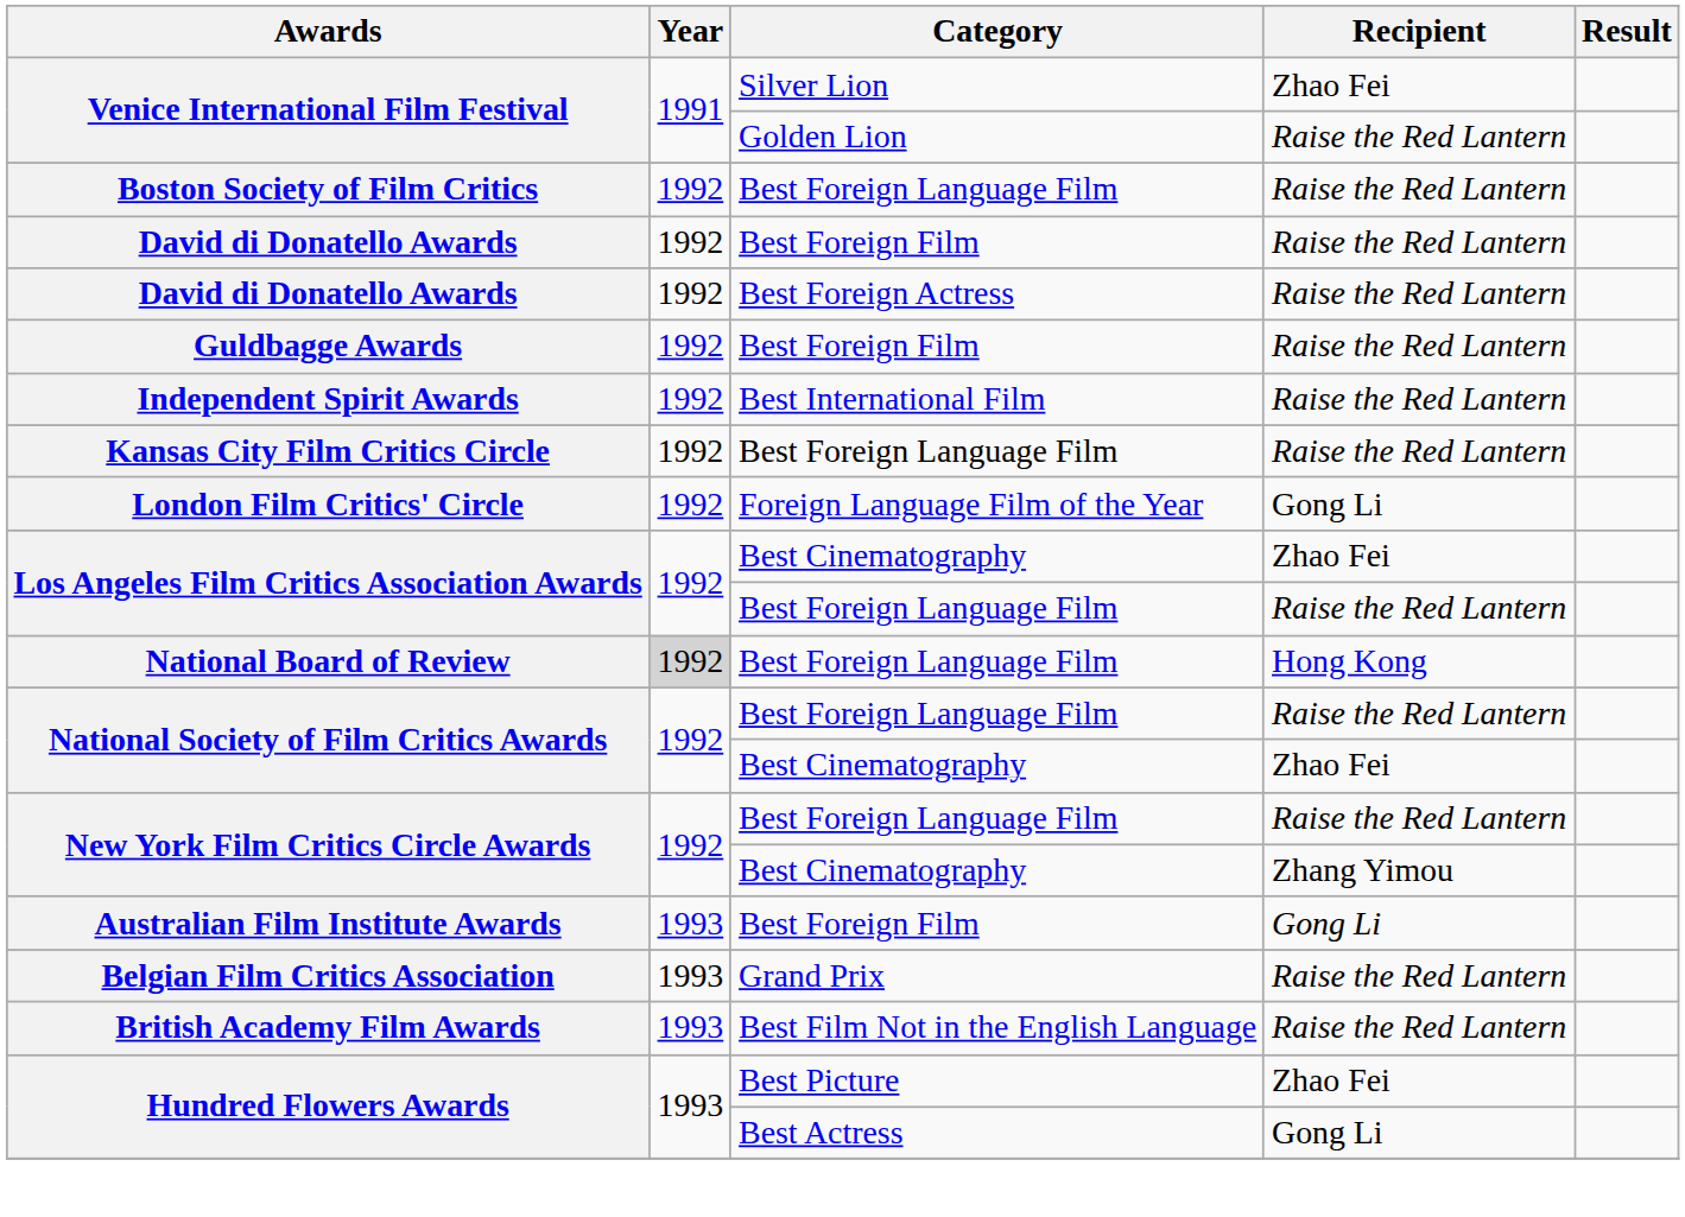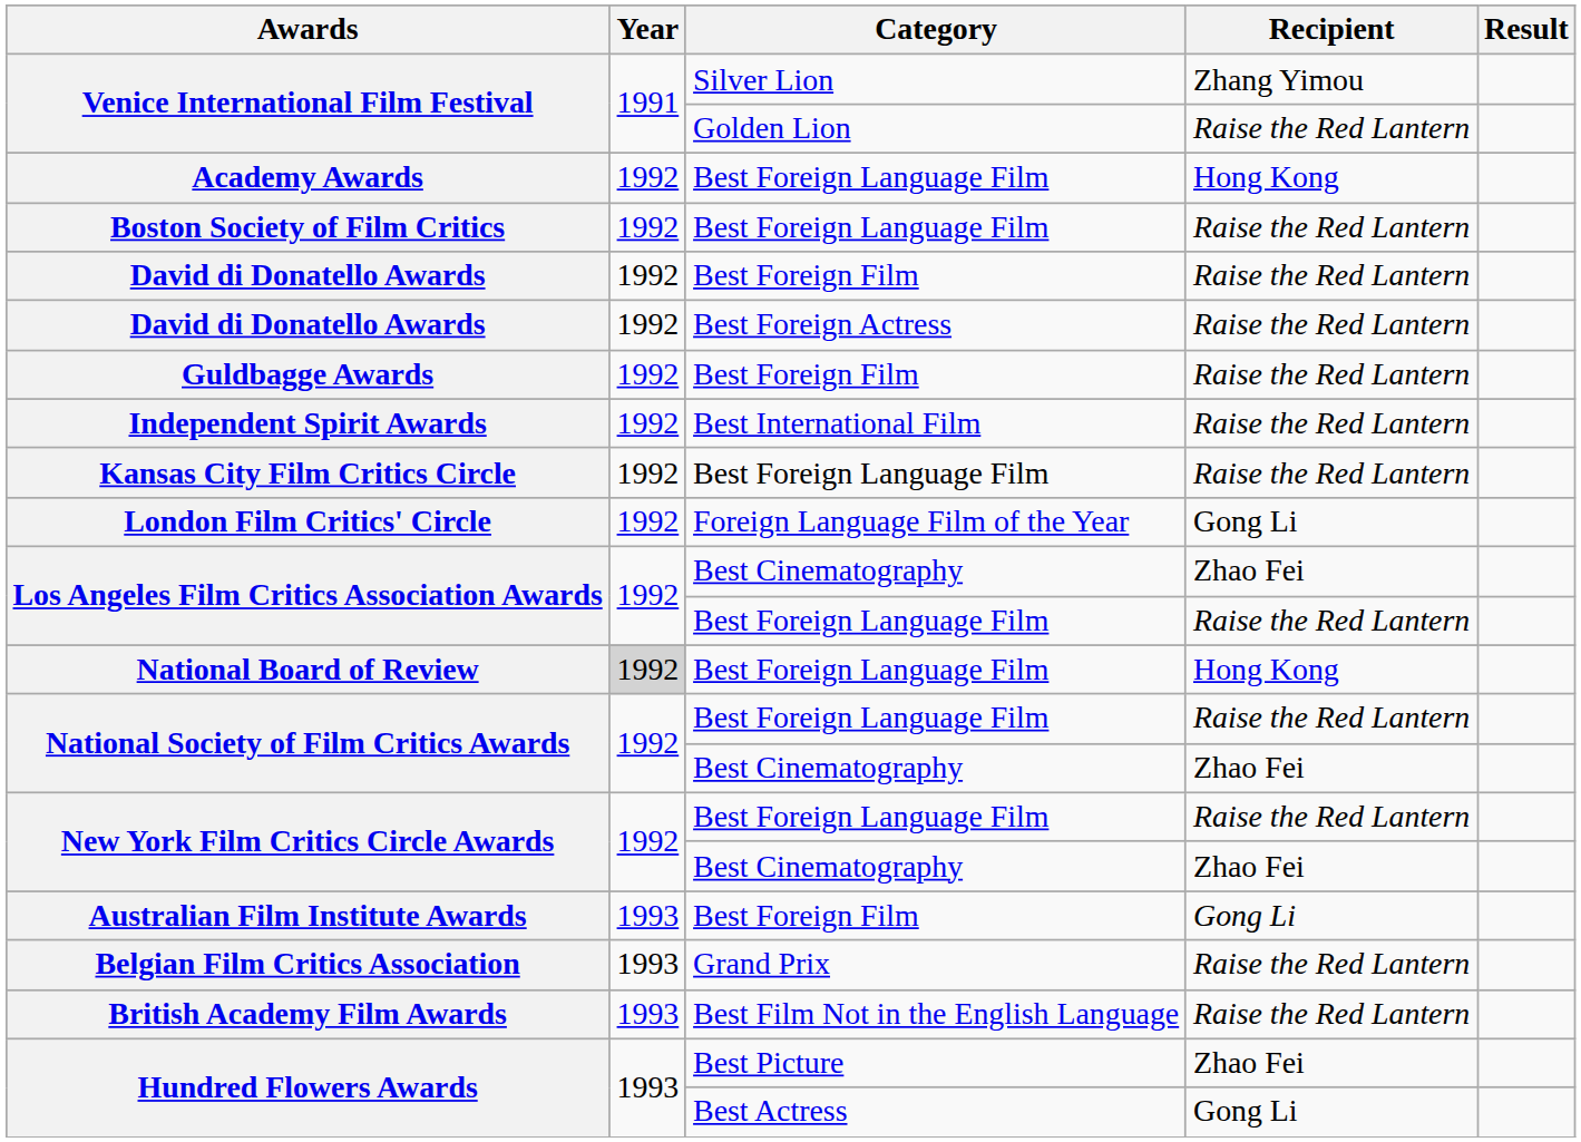 <table class="wikitable sortable plainrowheaders" style="margin:1em auto;">
 <tr>
 <th scope="col">Awards</th>
 <th scope="col">Year</th>
 <th scope="col">Category</th>
 <th scope="col">Recipient</th>
 <th scope="col">Result</th>
 </tr>
 <tr>
 <th scope="row" rowspan="2"><a href='#'>Venice International Film Festival</a></th>
 <td rowspan="2"><a href='#'>1991</a></td>
 <td><a href='#'>Silver Lion</a></td>
-<td>Zhao Fei</td>
+<td>Zhang Yimou</td>
 <td></td>
 </tr>
 <tr>
 <td><a href='#'>Golden Lion</a></td>
 <td><em>Raise the Red Lantern</em></td>
+<td></td>
+</tr>
+<tr>
+<th scope="row"><a href='#'>Academy Awards</a></th>
+<td><a href='#'>1992</a></td>
+<td><a href='#'>Best Foreign Language Film</a></td>
+<td><a href='#'>Hong Kong</a></td>
 <td></td>
 </tr>
 <tr>
 <th scope="row"><a href='#'>Boston Society of Film Critics</a></th>
 <td><a href='#'>1992</a></td>
 <td><a href='#'>Best Foreign Language Film</a></td>
 <td><em>Raise the Red Lantern</em></td>
 <td></td>
 </tr>
 <tr>
 <th scope="row"><a href='#'>David di Donatello Awards</a></th>
 <td>1992</td>
 <td><a href='#'>Best Foreign Film</a></td>
 <td><em>Raise the Red Lantern</em></td>
 <td></td>
 </tr>
 <tr>
 <th scope="row"><a href='#'>David di Donatello Awards</a></th>
 <td>1992</td>
 <td><a href='#'>Best Foreign Actress</a></td>
 <td><em>Raise the Red Lantern</em></td>
 <td></td>
 </tr>
 <tr>
 <th scope="row"><a href='#'>Guldbagge Awards</a></th>
 <td><a href='#'>1992</a></td>
 <td><a href='#'>Best Foreign Film</a></td>
 <td><em>Raise the Red Lantern</em></td>
 <td></td>
 </tr>
 <tr>
 <th scope="row"><a href='#'>Independent Spirit Awards</a></th>
 <td><a href='#'>1992</a></td>
 <td><a href='#'>Best International Film</a></td>
 <td><em>Raise the Red Lantern</em></td>
 <td></td>
 </tr>
 <tr>
 <th scope="row"><a href='#'>Kansas City Film Critics Circle</a></th>
 <td>1992</td>
 <td>Best Foreign Language Film</td>
 <td><em>Raise the Red Lantern</em></td>
 <td></td>
 </tr>
 <tr>
 <th scope="row"><a href='#'>London Film Critics' Circle</a></th>
 <td><a href='#'>1992</a></td>
 <td><a href='#'>Foreign Language Film of the Year</a></td>
 <td>Gong Li</td>
 <td></td>
 </tr>
 <tr>
 <th scope="row" rowspan="2"><a href='#'>Los Angeles Film Critics Association Awards</a></th>
 <td rowspan="2"><a href='#'>1992</a></td>
 <td><a href='#'>Best Cinematography</a></td>
 <td>Zhao Fei</td>
 <td></td>
 </tr>
 <tr>
 <td><a href='#'>Best Foreign Language Film</a></td>
 <td><em>Raise the Red Lantern</em></td>
 <td></td>
 </tr>
 <tr>
 <th scope="row"><a href='#'>National Board of Review</a></th>
 <td style="background: lightgrey;">1992</td>
 <td><a href='#'>Best Foreign Language Film</a></td>
 <td><a href='#'>Hong Kong</a></td>
 <td></td>
 </tr>
 <tr>
 <th scope="row" rowspan="2"><a href='#'>National Society of Film Critics Awards</a></th>
 <td rowspan="2"><a href='#'>1992</a></td>
 <td><a href='#'>Best Foreign Language Film</a></td>
 <td><em>Raise the Red Lantern</em></td>
 <td></td>
 </tr>
 <tr>
 <td><a href='#'>Best Cinematography</a></td>
 <td>Zhao Fei</td>
 <td></td>
 </tr>
 <tr>
 <th scope="row" rowspan="2"><a href='#'>New York Film Critics Circle Awards</a></th>
 <td rowspan="2"><a href='#'>1992</a></td>
 <td><a href='#'>Best Foreign Language Film</a></td>
 <td><em>Raise the Red Lantern</em></td>
 <td></td>
 </tr>
 <tr>
 <td><a href='#'>Best Cinematography</a></td>
-<td>Zhang Yimou</td>
+<td>Zhao Fei</td>
 <td></td>
 </tr>
 <tr>
 <th scope="row"><a href='#'>Australian Film Institute Awards</a></th>
 <td><a href='#'>1993</a></td>
 <td><a href='#'>Best Foreign Film</a></td>
 <td><em>Gong Li</em></td>
 <td></td>
 </tr>
 <tr>
 <th scope="row"><a href='#'>Belgian Film Critics Association</a></th>
 <td>1993</td>
 <td><a href='#'>Grand Prix</a></td>
 <td><em>Raise the Red Lantern</em></td>
 <td></td>
 </tr>
 <tr>
 <th scope="row"><a href='#'>British Academy Film Awards</a></th>
 <td><a href='#'>1993</a></td>
 <td><a href='#'>Best Film Not in the English Language</a></td>
 <td><em>Raise the Red Lantern</em></td>
 <td></td>
 </tr>
 <tr>
 <th scope="row" rowspan="2"><a href='#'>Hundred Flowers Awards</a></th>
 <td rowspan="2">1993</td>
 <td><a href='#'>Best Picture</a></td>
 <td>Zhao Fei</td>
 <td></td>
 </tr>
 <tr>
 <td><a href='#'>Best Actress</a></td>
 <td>Gong Li</td>
 <td></td>
 </tr>
 <tr>
 </tr>
 </table>
